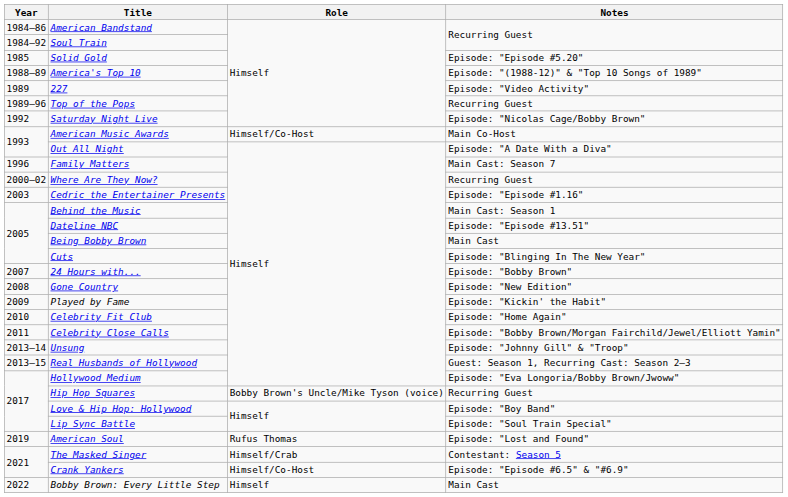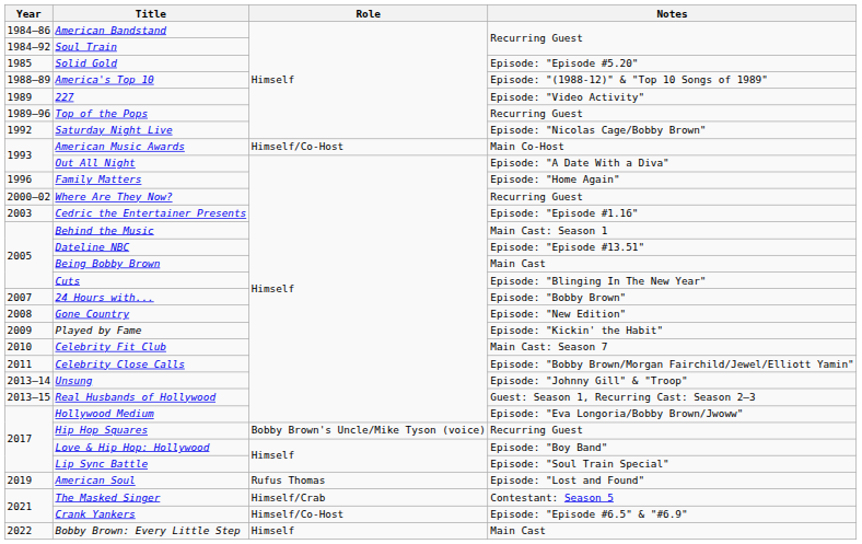 <table class="wikitable plainrowheaders sortable" style="margin-right: 0;">
 <tr>
 <th>Year</th>
 <th>Title</th>
 <th>Role</th>
 <th>Notes</th>
 </tr>
 <tr>
 <td>1984–86</td>
 <td><em><a href='#'>American Bandstand</a></em></td>
 <td rowspan="7">Himself</td>
 <td rowspan="2">Recurring Guest</td>
 </tr>
 <tr>
 <td>1984–92</td>
 <td><em><a href='#'>Soul Train</a></em></td>
 </tr>
 <tr>
 <td>1985</td>
 <td><em><a href='#'>Solid Gold</a></em></td>
 <td>Episode: "Episode #5.20"</td>
 </tr>
 <tr>
 <td>1988–89</td>
 <td><em><a href='#'>America's Top 10</a></em></td>
 <td>Episode: "(1988-12)" & "Top 10 Songs of 1989"</td>
 </tr>
 <tr>
 <td>1989</td>
 <td><em><a href='#'>227</a></em></td>
 <td>Episode: "Video Activity"</td>
 </tr>
 <tr>
 <td>1989–96</td>
 <td><em><a href='#'>Top of the Pops</a></em></td>
 <td>Recurring Guest</td>
 </tr>
 <tr>
 <td>1992</td>
 <td><em><a href='#'>Saturday Night Live</a></em></td>
 <td>Episode: "Nicolas Cage/Bobby Brown"</td>
 </tr>
 <tr>
 <td rowspan="2">1993</td>
 <td><em><a href='#'>American Music Awards</a></em></td>
 <td>Himself/Co-Host</td>
 <td>Main Co-Host</td>
 </tr>
 <tr>
 <td><em><a href='#'>Out All Night</a></em></td>
 <td rowspan="16">Himself</td>
 <td>Episode: "A Date With a Diva"</td>
 </tr>
 <tr>
 <td>1996</td>
 <td><em><a href='#'>Family Matters</a></em></td>
-<td>Main Cast: Season 7</td>
+<td>Episode: "Home Again"</td>
 </tr>
 <tr>
 <td>2000–02</td>
 <td><em><a href='#'>Where Are They Now?</a></em></td>
 <td>Recurring Guest</td>
 </tr>
 <tr>
 <td>2003</td>
 <td><em><a href='#'>Cedric the Entertainer Presents</a></em></td>
 <td>Episode: "Episode #1.16"</td>
 </tr>
 <tr>
 <td rowspan="4">2005</td>
 <td><em><a href='#'>Behind the Music</a></em></td>
 <td>Main Cast: Season 1</td>
 </tr>
 <tr>
 <td><em><a href='#'>Dateline NBC</a></em></td>
 <td>Episode: "Episode #13.51"</td>
 </tr>
 <tr>
 <td><em><a href='#'>Being Bobby Brown</a></em></td>
 <td>Main Cast</td>
 </tr>
 <tr>
 <td><em><a href='#'>Cuts</a></em></td>
 <td>Episode: "Blinging In The New Year"</td>
 </tr>
 <tr>
 <td>2007</td>
 <td><em><a href='#'>24 Hours with...</a></em></td>
 <td>Episode: "Bobby Brown"</td>
 </tr>
 <tr>
 <td>2008</td>
 <td><em><a href='#'>Gone Country</a></em></td>
 <td>Episode: "New Edition"</td>
 </tr>
 <tr>
 <td>2009</td>
 <td><em>Played by Fame</em></td>
 <td>Episode: "Kickin' the Habit"</td>
 </tr>
 <tr>
 <td>2010</td>
 <td><em><a href='#'>Celebrity Fit Club</a></em></td>
-<td>Episode: "Home Again"</td>
+<td>Main Cast: Season 7</td>
 </tr>
 <tr>
 <td>2011</td>
 <td><em><a href='#'>Celebrity Close Calls</a></em></td>
 <td>Episode: "Bobby Brown/Morgan Fairchild/Jewel/Elliott Yamin"</td>
 </tr>
 <tr>
 <td>2013–14</td>
 <td><em><a href='#'>Unsung</a></em></td>
 <td>Episode: "Johnny Gill" & "Troop"</td>
 </tr>
 <tr>
 <td>2013–15</td>
 <td><em><a href='#'>Real Husbands of Hollywood</a></em></td>
 <td>Guest: Season 1, Recurring Cast: Season 2–3</td>
 </tr>
 <tr>
 <td rowspan="4">2017</td>
 <td><em><a href='#'>Hollywood Medium</a></em></td>
 <td>Episode: "Eva Longoria/Bobby Brown/Jwoww"</td>
 </tr>
 <tr>
 <td><em><a href='#'>Hip Hop Squares</a></em></td>
 <td>Bobby Brown's Uncle/Mike Tyson (voice)</td>
 <td>Recurring Guest</td>
 </tr>
 <tr>
 <td><em><a href='#'>Love & Hip Hop: Hollywood</a></em></td>
 <td rowspan="2">Himself</td>
 <td>Episode: "Boy Band"</td>
 </tr>
 <tr>
 <td><em><a href='#'>Lip Sync Battle</a></em></td>
 <td>Episode: "Soul Train Special"</td>
 </tr>
 <tr>
 <td>2019</td>
 <td><em><a href='#'>American Soul</a></em></td>
 <td>Rufus Thomas</td>
 <td>Episode: "Lost and Found"</td>
 </tr>
 <tr>
 <td rowspan="2">2021</td>
 <td><em><a href='#'>The Masked Singer</a></em></td>
 <td>Himself/Crab</td>
 <td>Contestant: <a href='#'>Season 5</a></td>
 </tr>
 <tr>
 <td><em><a href='#'>Crank Yankers</a></em></td>
 <td>Himself/Co-Host</td>
 <td>Episode: "Episode #6.5" & "#6.9"</td>
 </tr>
 <tr>
 <td>2022</td>
 <td><em>Bobby Brown: Every Little Step</em></td>
 <td>Himself</td>
 <td>Main Cast</td>
 </tr>
 </table>
